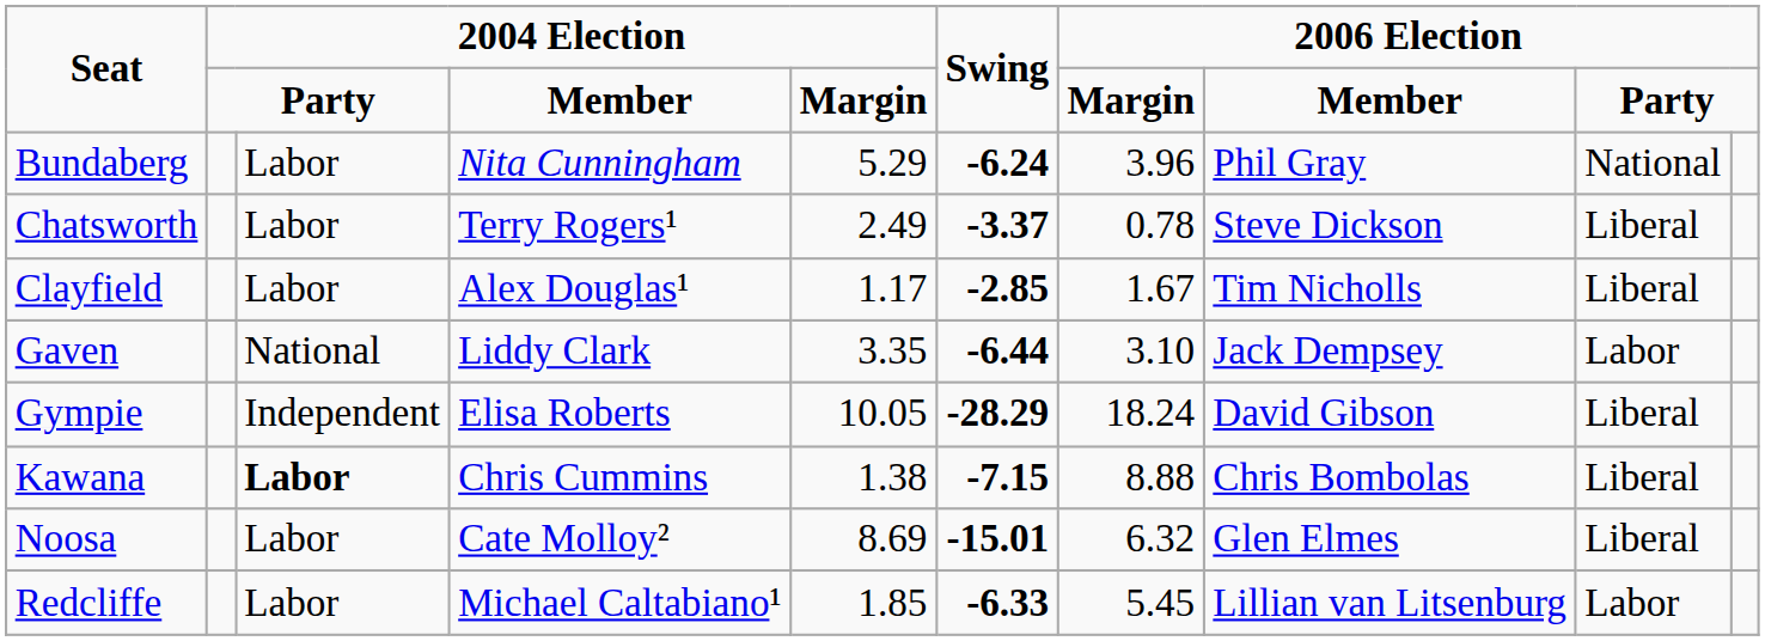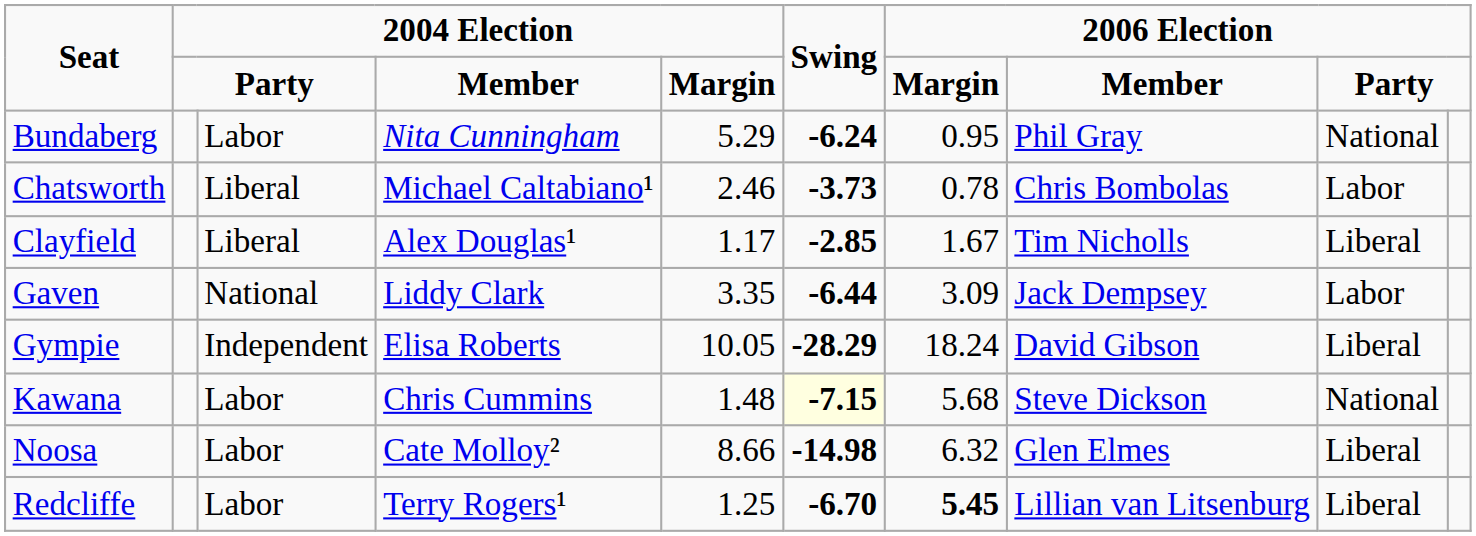 <table class="wikitable">
 <tr>
 <td rowspan="2" style="text-align:center"><strong>Seat</strong></td>
 <td colspan="4" style="text-align:center"><strong>2004 Election</strong></td>
 <td rowspan="2" style="text-align:center"><strong>Swing</strong></td>
 <td colspan="4" style="text-align:center"><strong>2006 Election</strong></td>
 </tr>
 <tr>
 <td colspan="2" style="text-align:center"><strong>Party</strong></td>
 <td style="text-align:center"><strong>Member</strong></td>
 <td style="text-align:center"><strong>Margin</strong></td>
 <td style="text-align:center"><strong>Margin</strong></td>
 <td style="text-align:center"><strong>Member</strong></td>
 <td colspan="2" style="text-align:center"><strong>Party</strong></td>
 </tr>
 <tr>
 <td><a href='#'>Bundaberg</a></td>
 <td> </td>
 <td>Labor</td>
 <td><em><a href='#'>Nita Cunningham</a></em></td>
 <td style="text-align:right;">5.29</td>
 <td style="text-align:right;"><strong>-6.24</strong></td>
-<td style="text-align:right;">3.96</td>
+<td style="text-align:right;">0.95</td>
 <td><a href='#'>Phil Gray</a></td>
 <td>National</td>
 <td> </td>
 </tr>
 <tr>
 <td><a href='#'>Chatsworth</a></td>
 <td> </td>
+<td>Liberal</td>
+<td><a href='#'>Michael Caltabiano</a>¹</td>
+<td style="text-align:right;">2.46</td>
+<td style="text-align:right;"><strong>-3.73</strong></td>
+<td style="text-align:right;">0.78</td>
+<td><a href='#'>Chris Bombolas</a></td>
 <td>Labor</td>
-<td><a href='#'>Terry Rogers</a>¹</td>
-<td style="text-align:right;">2.49</td>
-<td style="text-align:right;"><strong>-3.37</strong></td>
-<td style="text-align:right;">0.78</td>
-<td><a href='#'>Steve Dickson</a></td>
-<td>Liberal</td>
 <td> </td>
 </tr>
 <tr>
 <td><a href='#'>Clayfield</a></td>
 <td> </td>
-<td>Labor</td>
+<td>Liberal</td>
 <td><a href='#'>Alex Douglas</a>¹</td>
 <td style="text-align:right;">1.17</td>
 <td style="text-align:right;"><strong>-2.85</strong></td>
 <td style="text-align:right;">1.67</td>
 <td><a href='#'>Tim Nicholls</a></td>
 <td>Liberal</td>
 <td> </td>
 </tr>
 <tr>
 <td><a href='#'>Gaven</a></td>
 <td> </td>
 <td>National</td>
 <td><a href='#'>Liddy Clark</a></td>
 <td style="text-align:right;">3.35</td>
 <td style="text-align:right;"><strong>-6.44</strong></td>
-<td style="text-align:right;">3.10</td>
+<td style="text-align:right;">3.09</td>
 <td><a href='#'>Jack Dempsey</a></td>
 <td>Labor</td>
 <td> </td>
 </tr>
 <tr>
 <td><a href='#'>Gympie</a></td>
 <td> </td>
 <td>Independent</td>
 <td><a href='#'>Elisa Roberts</a></td>
 <td style="text-align:right;">10.05</td>
 <td style="text-align:right;"><strong>-28.29</strong></td>
 <td style="text-align:right;">18.24</td>
 <td><a href='#'>David Gibson</a></td>
 <td>Liberal</td>
 <td> </td>
 </tr>
 <tr>
 <td><a href='#'>Kawana</a></td>
 <td> </td>
-<td><strong>Labor</strong></td>
+<td>Labor</td>
 <td><a href='#'>Chris Cummins</a></td>
-<td style="text-align:right;">1.38</td>
-<td style="text-align:right;"><strong>-7.15</strong></td>
-<td style="text-align:right;">8.88</td>
-<td><a href='#'>Chris Bombolas</a></td>
-<td>Liberal</td>
+<td style="text-align:right;">1.48</td>
+<td style="background: lightyellow; text-align:right;"><strong>-7.15</strong></td>
+<td style="text-align:right;">5.68</td>
+<td><a href='#'>Steve Dickson</a></td>
+<td>National</td>
 <td> </td>
 </tr>
 <tr>
 <td><a href='#'>Noosa</a></td>
 <td> </td>
 <td>Labor</td>
 <td><a href='#'>Cate Molloy</a>²</td>
-<td style="text-align:right;">8.69</td>
-<td style="text-align:right;"><strong>-15.01</strong></td>
+<td style="text-align:right;">8.66</td>
+<td style="text-align:right;"><strong>-14.98</strong></td>
 <td style="text-align:right;">6.32</td>
 <td><a href='#'>Glen Elmes</a></td>
 <td>Liberal</td>
 <td> </td>
 </tr>
 <tr>
 <td><a href='#'>Redcliffe</a></td>
 <td> </td>
 <td>Labor</td>
-<td><a href='#'>Michael Caltabiano</a>¹</td>
-<td style="text-align:right;">1.85</td>
-<td style="text-align:right;"><strong>-6.33</strong></td>
-<td style="text-align:right;">5.45</td>
+<td><a href='#'>Terry Rogers</a>¹</td>
+<td style="text-align:right;">1.25</td>
+<td style="text-align:right;"><strong>-6.70</strong></td>
+<td style="text-align:right;"><strong>5.45</strong></td>
 <td><a href='#'>Lillian van Litsenburg</a></td>
-<td>Labor</td>
+<td>Liberal</td>
 <td> </td>
 </tr>
 </table>
